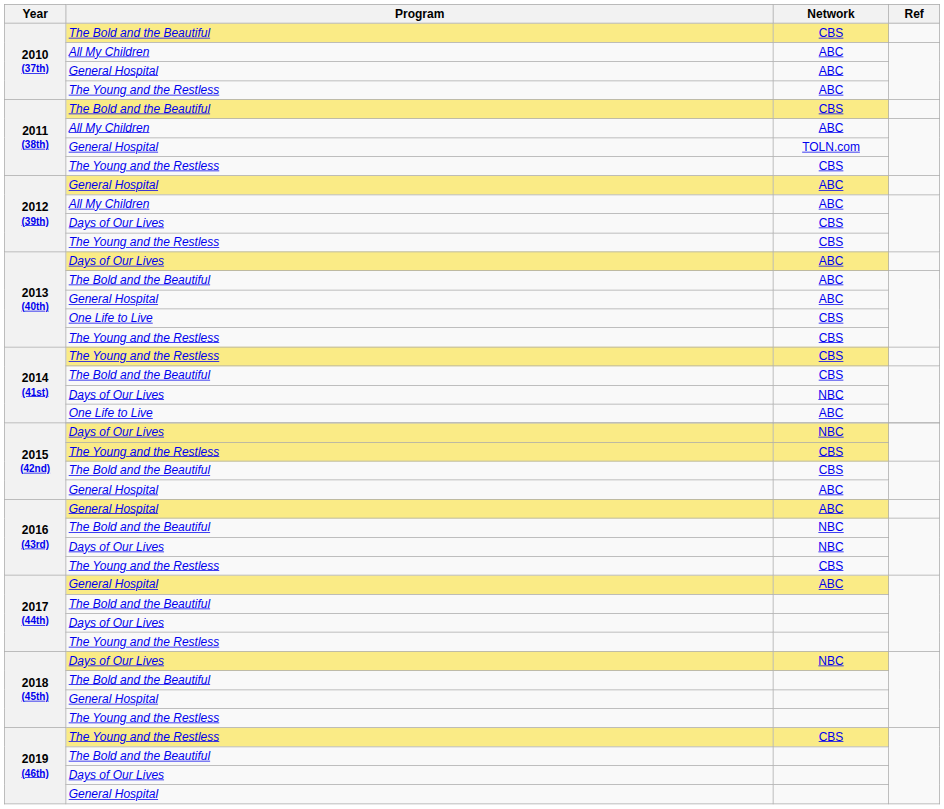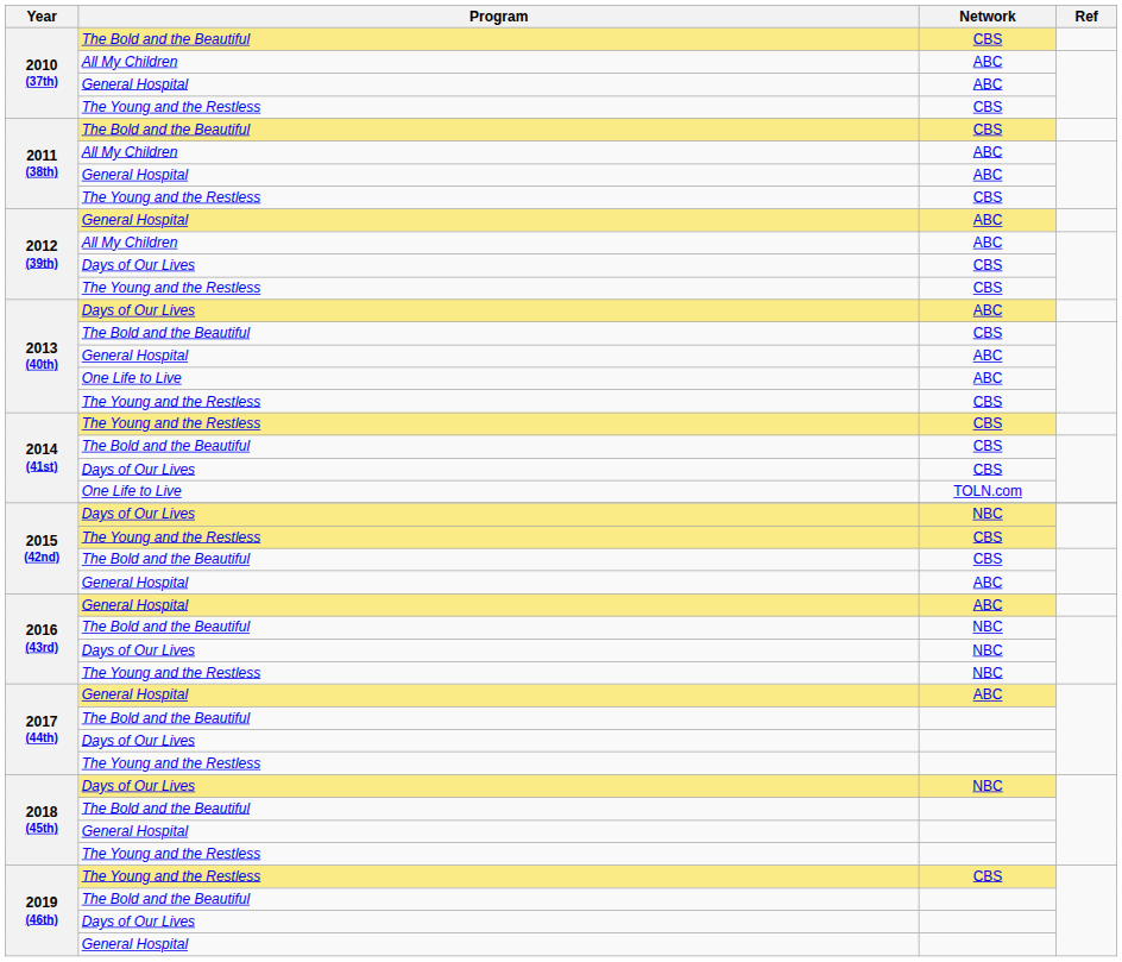 <table class="wikitable sortable" style="text-align:center;">
 <tr style="background:#bebebe;">
 <th scope="col" style="width:1%;">Year</th>
 <th scope="col" style="width:20%;">Program</th>
 <th scope="col" style="width:2%;">Network</th>
 <th scope="col" style="width:1%;" class="unsortable">Ref</th>
 </tr>
 <tr>
 <th scope="row" rowspan=4>2010 <br><small><a href='#'>(37th)</a></small></th>
 <td style="background:#FAEB86;text-align:left;"><em><a href='#'>The Bold and the Beautiful</a></em></td>
 <td style="background:#FAEB86"><a href='#'>CBS</a></td>
 <td></td>
 </tr>
 <tr>
 <td style="text-align:left"><em><a href='#'>All My Children</a></em></td>
 <td><a href='#'>ABC</a></td>
 <td rowspan=3></td>
 </tr>
 <tr>
 <td style="text-align:left"><em><a href='#'>General Hospital</a></em></td>
 <td><a href='#'>ABC</a></td>
 </tr>
 <tr>
 <td style="text-align:left"><em><a href='#'>The Young and the Restless</a></em></td>
-<td><a href='#'>ABC</a></td>
+<td><a href='#'>CBS</a></td>
 </tr>
 <tr>
 <th scope="row" rowspan=4>2011 <br><small><a href='#'>(38th)</a></small></th>
 <td style="background:#FAEB86;text-align:left;"><em><a href='#'>The Bold and the Beautiful</a></em></td>
 <td style="background:#FAEB86"><a href='#'>CBS</a></td>
 <td></td>
 </tr>
 <tr>
 <td style="text-align:left"><em><a href='#'>All My Children</a></em></td>
 <td><a href='#'>ABC</a></td>
 <td rowspan=3></td>
 </tr>
 <tr>
 <td style="text-align:left"><em><a href='#'>General Hospital</a></em></td>
-<td><a href='#'>TOLN.com</a></td>
+<td><a href='#'>ABC</a></td>
 </tr>
 <tr>
 <td style="text-align:left"><em><a href='#'>The Young and the Restless</a></em></td>
 <td><a href='#'>CBS</a></td>
 </tr>
 <tr>
 <th scope="row" rowspan=4>2012 <br><small><a href='#'>(39th)</a></small></th>
 <td style="background:#FAEB86;text-align:left;"><em><a href='#'>General Hospital</a></em></td>
 <td style="background:#FAEB86"><a href='#'>ABC</a></td>
 <td></td>
 </tr>
 <tr>
 <td style="text-align:left"><em><a href='#'>All My Children</a></em></td>
 <td><a href='#'>ABC</a></td>
 <td rowspan=3></td>
 </tr>
 <tr>
 <td style="text-align:left"><em><a href='#'>Days of Our Lives</a></em></td>
 <td><a href='#'>CBS</a></td>
 </tr>
 <tr>
 <td style="text-align:left"><em><a href='#'>The Young and the Restless</a></em></td>
 <td><a href='#'>CBS</a></td>
 </tr>
 <tr>
 <th scope="row" rowspan=5>2013 <br><small><a href='#'>(40th)</a></small></th>
 <td style="background:#FAEB86;text-align:left;"><em><a href='#'>Days of Our Lives</a></em></td>
 <td style="background:#FAEB86"><a href='#'>ABC</a></td>
 <td></td>
 </tr>
 <tr>
 <td style="text-align:left"><em><a href='#'>The Bold and the Beautiful</a></em></td>
-<td><a href='#'>ABC</a></td>
+<td><a href='#'>CBS</a></td>
 <td rowspan="4"></td>
 </tr>
 <tr>
 <td style="text-align:left"><em><a href='#'>General Hospital</a></em></td>
 <td><a href='#'>ABC</a></td>
 </tr>
 <tr>
 <td style="text-align:left"><em><a href='#'>One Life to Live</a></em></td>
-<td><a href='#'>CBS</a></td>
+<td><a href='#'>ABC</a></td>
 </tr>
 <tr>
 <td style="text-align:left"><em><a href='#'>The Young and the Restless</a></em></td>
 <td><a href='#'>CBS</a></td>
 </tr>
 <tr>
 <th scope="row" rowspan=4>2014 <br><small><a href='#'>(41st)</a></small></th>
 <td style="background:#FAEB86;text-align:left;"><em><a href='#'>The Young and the Restless</a></em></td>
 <td style="background:#FAEB86"><a href='#'>CBS</a></td>
 <td></td>
 </tr>
 <tr>
 <td style="text-align:left"><em><a href='#'>The Bold and the Beautiful</a></em></td>
 <td><a href='#'>CBS</a></td>
 <td rowspan="3"></td>
 </tr>
 <tr>
 <td style="text-align:left"><em><a href='#'>Days of Our Lives</a></em></td>
-<td><a href='#'>NBC</a></td>
+<td><a href='#'>CBS</a></td>
 </tr>
 <tr>
 <td style="text-align:left"><em><a href='#'>One Life to Live</a></em></td>
-<td><a href='#'>ABC</a></td>
+<td><a href='#'>TOLN.com</a></td>
 </tr>
 <tr>
 <th scope="row" rowspan=5>2015 <br><small><a href='#'>(42nd)</a></small></th>
 </tr>
 <tr>
 <td style="background:#FAEB86;text-align:left;"><em><a href='#'>Days of Our Lives</a></em></td>
 <td style="background:#FAEB86"><a href='#'>NBC</a></td>
 <td rowspan=2></td>
 </tr>
 <tr>
 <td style="background:#FAEB86;text-align:left;"><em><a href='#'>The Young and the Restless</a></em></td>
 <td style="background:#FAEB86"><a href='#'>CBS</a></td>
 </tr>
 <tr>
 <td style="text-align:left"><em><a href='#'>The Bold and the Beautiful</a></em></td>
 <td><a href='#'>CBS</a></td>
 <td rowspan=2></td>
 </tr>
 <tr>
 <td style="text-align:left"><em><a href='#'>General Hospital</a></em></td>
 <td><a href='#'>ABC</a></td>
 </tr>
 <tr>
 <th scope="row" rowspan=4 style="text-align:center">2016 <br><small><a href='#'>(43rd)</a></small></th>
 <td style="background:#FAEB86;text-align:left;"><em><a href='#'>General Hospital</a></em> </td>
 <td style="background:#FAEB86"><a href='#'>ABC</a></td>
 <td></td>
 </tr>
 <tr>
 <td style="text-align:left"><em><a href='#'>The Bold and the Beautiful</a></em></td>
 <td><a href='#'>NBC</a></td>
 <td rowspan=3></td>
 </tr>
 <tr>
 <td style="text-align:left"><em><a href='#'>Days of Our Lives</a></em></td>
 <td><a href='#'>NBC</a></td>
 </tr>
 <tr>
 <td style="text-align:left"><em><a href='#'>The Young and the Restless</a></em></td>
-<td><a href='#'>CBS</a></td>
+<td><a href='#'>NBC</a></td>
 </tr>
 <tr>
 <th scope="row" rowspan=4 style="text-align:center">2017 <br><small><a href='#'>(44th)</a></small></th>
 <td style="background:#FAEB86;text-align:left;"><em><a href='#'>General Hospital</a></em> </td>
 <td style="background:#FAEB86"><a href='#'>ABC</a></td>
 <td rowspan=4></td>
 </tr>
 <tr>
 <td style="text-align:left"><em><a href='#'>The Bold and the Beautiful</a></em></td>
 <td></td>
 </tr>
 <tr>
 <td style="text-align:left"><em><a href='#'>Days of Our Lives</a></em></td>
 <td></td>
 </tr>
 <tr>
 <td style="text-align:left"><em><a href='#'>The Young and the Restless</a></em></td>
 <td></td>
 </tr>
 <tr>
 <th scope="row" rowspan=4 style="text-align:center">2018 <br><small><a href='#'>(45th)</a></small></th>
 <td style="background:#FAEB86;text-align:left;"><em><a href='#'>Days of Our Lives</a></em> </td>
 <td style="background:#FAEB86"><a href='#'>NBC</a></td>
 <td rowspan=4></td>
 </tr>
 <tr>
 <td style="text-align:left"><em><a href='#'>The Bold and the Beautiful</a></em></td>
 <td></td>
 </tr>
 <tr>
 <td style="text-align:left"><em><a href='#'>General Hospital</a></em></td>
 <td></td>
 </tr>
 <tr>
 <td style="text-align:left"><em><a href='#'>The Young and the Restless</a></em></td>
 <td></td>
 </tr>
 <tr>
 <th scope="row" rowspan=4 style="text-align:center">2019 <br><small><a href='#'>(46th)</a></small></th>
 <td style="background:#FAEB86;text-align:left;"><em><a href='#'>The Young and the Restless</a></em> </td>
 <td style="background:#FAEB86"><a href='#'>CBS</a></td>
 <td rowspan=4></td>
 </tr>
 <tr>
 <td style="text-align:left"><em><a href='#'>The Bold and the Beautiful</a></em></td>
 <td></td>
 </tr>
 <tr>
 <td style="text-align:left"><em><a href='#'>Days of Our Lives</a></em></td>
 <td></td>
 </tr>
 <tr>
 <td style="text-align:left"><em><a href='#'>General Hospital</a></em></td>
 <td></td>
 </tr>
 </table>
